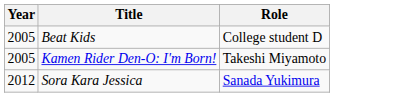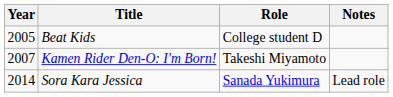 <table class="wikitable">
 <tr>
 <th>Year</th>
 <th>Title</th>
 <th>Role</th>
+<th>Notes</th>
 </tr>
 <tr>
 <td>2005</td>
 <td><em>Beat Kids</em></td>
 <td>College student D</td>
+<td></td>
 </tr>
 <tr>
-<td>2005</td>
+<td>2007</td>
 <td><em><a href='#'>Kamen Rider Den-O: I'm Born!</a></em></td>
 <td>Takeshi Miyamoto</td>
+<td></td>
 </tr>
 <tr>
-<td>2012</td>
+<td>2014</td>
 <td><em>Sora Kara Jessica</em></td>
 <td><a href='#'>Sanada Yukimura</a></td>
+<td>Lead role</td>
 </tr>
 </table>
